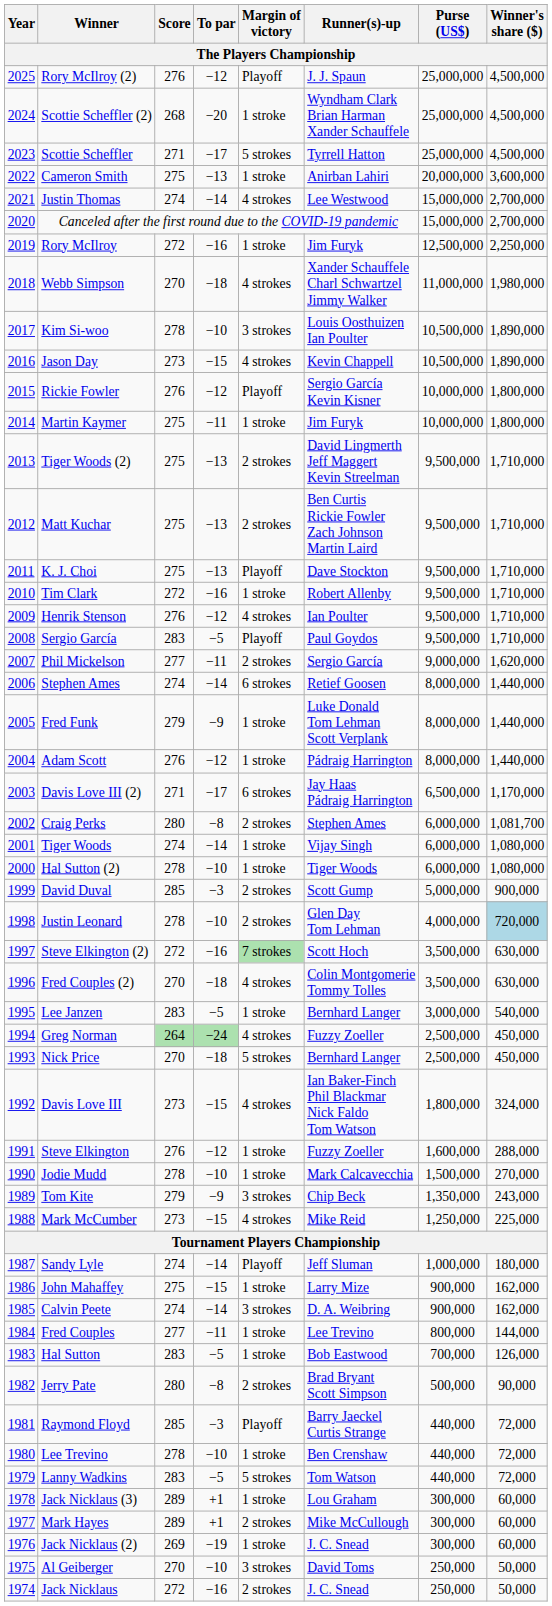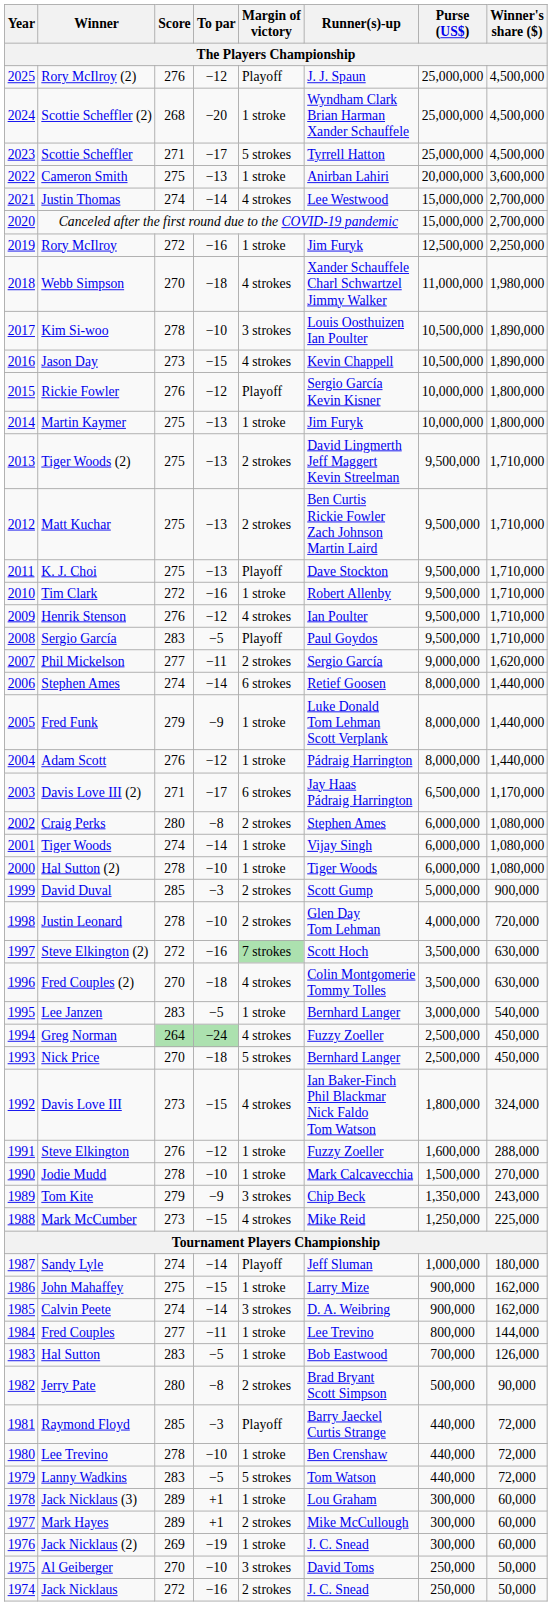 <table class="wikitable" style="font-size:95%">
 <tr>
 <th>Year</th>
 <th>Winner</th>
 <th>Score</th>
 <th>To par</th>
 <th>Margin of<br>victory</th>
 <th>Runner(s)-up</th>
 <th>Purse<br>(<a href='#'>US$</a>)</th>
 <th>Winner's<br>share ($)</th>
 </tr>
 <tr>
 <th colspan=9>The Players Championship</th>
 </tr>
 <tr>
 <td><a href='#'>2025</a></td>
 <td> <a href='#'>Rory McIlroy</a> (2)</td>
 <td align=center>276</td>
 <td align=center>−12</td>
 <td>Playoff</td>
 <td> <a href='#'>J. J. Spaun</a></td>
 <td align=center>25,000,000</td>
 <td align=center>4,500,000</td>
 </tr>
 <tr>
 <td><a href='#'>2024</a></td>
 <td> <a href='#'>Scottie Scheffler</a> (2)</td>
 <td align=center>268</td>
 <td align=center>−20</td>
 <td>1 stroke</td>
 <td> <a href='#'>Wyndham Clark</a><br> <a href='#'>Brian Harman</a><br> <a href='#'>Xander Schauffele</a></td>
 <td align=center>25,000,000</td>
 <td align=center>4,500,000</td>
 </tr>
 <tr>
 <td><a href='#'>2023</a></td>
 <td> <a href='#'>Scottie Scheffler</a></td>
 <td align=center>271</td>
 <td align=center>−17</td>
 <td>5 strokes</td>
 <td> <a href='#'>Tyrrell Hatton</a></td>
 <td align="center">25,000,000</td>
 <td align="center">4,500,000</td>
 </tr>
 <tr>
 <td><a href='#'>2022</a></td>
 <td> <a href='#'>Cameron Smith</a></td>
 <td align=center>275</td>
 <td align=center>−13</td>
 <td>1 stroke</td>
 <td> <a href='#'>Anirban Lahiri</a></td>
 <td align="center">20,000,000</td>
 <td align="center">3,600,000</td>
 </tr>
 <tr>
 <td><a href='#'>2021</a></td>
 <td> <a href='#'>Justin Thomas</a></td>
 <td align=center>274</td>
 <td align=center>−14</td>
 <td>4 strokes</td>
 <td> <a href='#'>Lee Westwood</a></td>
 <td align="center">15,000,000</td>
 <td align="center">2,700,000</td>
 </tr>
 <tr>
 <td><a href='#'>2020</a></td>
 <td colspan=5 align=center><em>Canceled after the first round due to the <a href='#'>COVID-19 pandemic</a></em></td>
 <td align="center">15,000,000</td>
 <td align="center">2,700,000</td>
 </tr>
 <tr>
 <td><a href='#'>2019</a></td>
 <td> <a href='#'>Rory McIlroy</a></td>
 <td align=center>272</td>
 <td align=center>−16</td>
 <td>1 stroke</td>
 <td> <a href='#'>Jim Furyk</a></td>
 <td align="center">12,500,000</td>
 <td align="center">2,250,000</td>
 </tr>
 <tr>
 <td><a href='#'>2018</a></td>
 <td> <a href='#'>Webb Simpson</a></td>
 <td align=center>270</td>
 <td align=center>−18</td>
 <td>4 strokes</td>
 <td> <a href='#'>Xander Schauffele</a><br> <a href='#'>Charl Schwartzel</a><br> <a href='#'>Jimmy Walker</a></td>
 <td align="center">11,000,000</td>
 <td align="center">1,980,000</td>
 </tr>
 <tr>
 <td><a href='#'>2017</a></td>
 <td> <a href='#'>Kim Si-woo</a></td>
 <td align=center>278</td>
 <td align=center>−10</td>
 <td>3 strokes</td>
 <td> <a href='#'>Louis Oosthuizen</a><br> <a href='#'>Ian Poulter</a></td>
 <td align="center">10,500,000</td>
 <td align="center">1,890,000</td>
 </tr>
 <tr>
 <td><a href='#'>2016</a></td>
 <td> <a href='#'>Jason Day</a></td>
 <td align=center>273</td>
 <td align=center>−15</td>
 <td>4 strokes</td>
 <td> <a href='#'>Kevin Chappell</a></td>
 <td align="center">10,500,000</td>
 <td align="center">1,890,000</td>
 </tr>
 <tr>
 <td><a href='#'>2015</a></td>
 <td> <a href='#'>Rickie Fowler</a></td>
 <td align=center>276</td>
 <td align=center>−12</td>
 <td>Playoff</td>
 <td> <a href='#'>Sergio García</a><br> <a href='#'>Kevin Kisner</a></td>
 <td align="center">10,000,000</td>
 <td align="center">1,800,000</td>
 </tr>
 <tr>
 <td><a href='#'>2014</a></td>
 <td> <a href='#'>Martin Kaymer</a></td>
 <td align=center>275</td>
-<td align=center>−11</td>
+<td align=center>−13</td>
 <td>1 stroke</td>
 <td> <a href='#'>Jim Furyk</a></td>
 <td align="center">10,000,000</td>
 <td align="center">1,800,000</td>
 </tr>
 <tr>
 <td><a href='#'>2013</a></td>
 <td> <a href='#'>Tiger Woods</a> (2)</td>
 <td align=center>275</td>
 <td align=center>−13</td>
 <td>2 strokes</td>
 <td> <a href='#'>David Lingmerth</a><br> <a href='#'>Jeff Maggert</a><br> <a href='#'>Kevin Streelman</a></td>
 <td align="center">9,500,000</td>
 <td align="center">1,710,000</td>
 </tr>
 <tr>
 <td><a href='#'>2012</a></td>
 <td> <a href='#'>Matt Kuchar</a></td>
 <td align=center>275</td>
 <td align=center>−13</td>
 <td>2 strokes</td>
 <td> <a href='#'>Ben Curtis</a><br> <a href='#'>Rickie Fowler</a><br> <a href='#'>Zach Johnson</a><br> <a href='#'>Martin Laird</a></td>
 <td align="center">9,500,000</td>
 <td align="center">1,710,000</td>
 </tr>
 <tr>
 <td><a href='#'>2011</a></td>
 <td> <a href='#'>K. J. Choi</a></td>
 <td align=center>275</td>
 <td align=center>−13</td>
 <td>Playoff</td>
 <td> <a href='#'>Dave Stockton</a></td>
 <td align="center">9,500,000</td>
 <td align="center">1,710,000</td>
 </tr>
 <tr>
 <td><a href='#'>2010</a></td>
 <td> <a href='#'>Tim Clark</a></td>
 <td align=center>272</td>
 <td align=center>−16</td>
 <td>1 stroke</td>
 <td> <a href='#'>Robert Allenby</a></td>
 <td align="center">9,500,000</td>
 <td align="center">1,710,000</td>
 </tr>
 <tr>
 <td><a href='#'>2009</a></td>
 <td> <a href='#'>Henrik Stenson</a></td>
 <td align=center>276</td>
 <td align=center>−12</td>
 <td>4 strokes</td>
 <td> <a href='#'>Ian Poulter</a></td>
 <td align="center">9,500,000</td>
 <td align="center">1,710,000</td>
 </tr>
 <tr>
 <td><a href='#'>2008</a></td>
 <td> <a href='#'>Sergio García</a></td>
 <td align=center>283</td>
 <td align=center>−5</td>
 <td>Playoff</td>
 <td> <a href='#'>Paul Goydos</a></td>
 <td align="center">9,500,000</td>
 <td align="center">1,710,000</td>
 </tr>
 <tr>
 <td><a href='#'>2007</a></td>
 <td> <a href='#'>Phil Mickelson</a></td>
 <td align=center>277</td>
 <td align=center>−11</td>
 <td>2 strokes</td>
 <td> <a href='#'>Sergio García</a></td>
 <td align="center">9,000,000</td>
 <td align="center">1,620,000</td>
 </tr>
 <tr>
 <td><a href='#'>2006</a></td>
 <td> <a href='#'>Stephen Ames</a></td>
 <td align=center>274</td>
 <td align=center>−14</td>
 <td>6 strokes</td>
 <td> <a href='#'>Retief Goosen</a></td>
 <td align="center">8,000,000</td>
 <td align="center">1,440,000</td>
 </tr>
 <tr>
 <td><a href='#'>2005</a></td>
 <td> <a href='#'>Fred Funk</a></td>
 <td align=center>279</td>
 <td align=center>−9</td>
 <td>1 stroke</td>
 <td> <a href='#'>Luke Donald</a><br> <a href='#'>Tom Lehman</a><br> <a href='#'>Scott Verplank</a></td>
 <td align="center">8,000,000</td>
 <td align="center">1,440,000</td>
 </tr>
 <tr>
 <td><a href='#'>2004</a></td>
 <td> <a href='#'>Adam Scott</a></td>
 <td align=center>276</td>
 <td align=center>−12</td>
 <td>1 stroke</td>
 <td> <a href='#'>Pádraig Harrington</a></td>
 <td align="center">8,000,000</td>
 <td align="center">1,440,000</td>
 </tr>
 <tr>
 <td><a href='#'>2003</a></td>
 <td> <a href='#'>Davis Love III</a> (2)</td>
 <td align=center>271</td>
 <td align=center>−17</td>
 <td>6 strokes</td>
 <td> <a href='#'>Jay Haas</a><br> <a href='#'>Pádraig Harrington</a></td>
 <td align="center">6,500,000</td>
 <td align="center">1,170,000</td>
 </tr>
 <tr>
 <td><a href='#'>2002</a></td>
 <td> <a href='#'>Craig Perks</a></td>
 <td align=center>280</td>
 <td align=center>−8</td>
 <td>2 strokes</td>
 <td> <a href='#'>Stephen Ames</a></td>
 <td align="center">6,000,000</td>
-<td align="center">1,081,700</td>
+<td align="center">1,080,000</td>
 </tr>
 <tr>
 <td><a href='#'>2001</a></td>
 <td> <a href='#'>Tiger Woods</a></td>
 <td align=center>274</td>
 <td align=center>−14</td>
 <td>1 stroke</td>
 <td> <a href='#'>Vijay Singh</a></td>
 <td align="center">6,000,000</td>
 <td align="center">1,080,000</td>
 </tr>
 <tr>
 <td><a href='#'>2000</a></td>
 <td> <a href='#'>Hal Sutton</a> (2)</td>
 <td align=center>278</td>
 <td align=center>−10</td>
 <td>1 stroke</td>
 <td> <a href='#'>Tiger Woods</a></td>
 <td align="center">6,000,000</td>
 <td align="center">1,080,000</td>
 </tr>
 <tr>
 <td><a href='#'>1999</a></td>
 <td> <a href='#'>David Duval</a></td>
 <td align=center>285</td>
 <td align=center>−3</td>
 <td>2 strokes</td>
 <td> <a href='#'>Scott Gump</a></td>
 <td align="center">5,000,000</td>
 <td align="center">900,000</td>
 </tr>
 <tr>
 <td><a href='#'>1998</a></td>
 <td> <a href='#'>Justin Leonard</a></td>
 <td align=center>278</td>
 <td align=center>−10</td>
 <td>2 strokes</td>
 <td> <a href='#'>Glen Day</a><br> <a href='#'>Tom Lehman</a></td>
 <td align="center">4,000,000</td>
-<td align="center" style="background: lightblue;">720,000</td>
+<td align="center">720,000</td>
 </tr>
 <tr>
 <td><a href='#'>1997</a></td>
 <td> <a href='#'>Steve Elkington</a> (2)</td>
 <td align=center>272</td>
 <td align=center>−16</td>
 <td style="text-align: left; background: #ACE1AF">7 strokes</td>
 <td> <a href='#'>Scott Hoch</a></td>
 <td align="center">3,500,000</td>
 <td align="center">630,000</td>
 </tr>
 <tr>
 <td><a href='#'>1996</a></td>
 <td> <a href='#'>Fred Couples</a> (2)</td>
 <td align=center>270</td>
 <td align=center>−18</td>
 <td>4 strokes</td>
 <td> <a href='#'>Colin Montgomerie</a><br> <a href='#'>Tommy Tolles</a></td>
 <td align="center">3,500,000</td>
 <td align="center">630,000</td>
 </tr>
 <tr>
 <td><a href='#'>1995</a></td>
 <td> <a href='#'>Lee Janzen</a></td>
 <td align=center>283</td>
 <td align=center>−5</td>
 <td>1 stroke</td>
 <td> <a href='#'>Bernhard Langer</a></td>
 <td align="center">3,000,000</td>
 <td align="center">540,000</td>
 </tr>
 <tr>
 <td><a href='#'>1994</a></td>
 <td> <a href='#'>Greg Norman</a></td>
 <td style="text-align: center; background: #ACE1AF">264</td>
 <td style="text-align: center; background: #ACE1AF">−24</td>
 <td>4 strokes</td>
 <td> <a href='#'>Fuzzy Zoeller</a></td>
 <td align="center">2,500,000</td>
 <td align="center">450,000</td>
 </tr>
 <tr>
 <td><a href='#'>1993</a></td>
 <td> <a href='#'>Nick Price</a></td>
 <td align=center>270</td>
 <td align=center>−18</td>
 <td>5 strokes</td>
 <td> <a href='#'>Bernhard Langer</a></td>
 <td align="center">2,500,000</td>
 <td align="center">450,000</td>
 </tr>
 <tr>
 <td><a href='#'>1992</a></td>
 <td> <a href='#'>Davis Love III</a></td>
 <td align=center>273</td>
 <td align=center>−15</td>
 <td>4 strokes</td>
 <td> <a href='#'>Ian Baker-Finch</a><br> <a href='#'>Phil Blackmar</a><br> <a href='#'>Nick Faldo</a><br> <a href='#'>Tom Watson</a></td>
 <td align="center">1,800,000</td>
 <td align="center">324,000</td>
 </tr>
 <tr>
 <td><a href='#'>1991</a></td>
 <td> <a href='#'>Steve Elkington</a></td>
 <td align=center>276</td>
 <td align=center>−12</td>
 <td>1 stroke</td>
 <td> <a href='#'>Fuzzy Zoeller</a></td>
 <td align="center">1,600,000</td>
 <td align="center">288,000</td>
 </tr>
 <tr>
 <td><a href='#'>1990</a></td>
 <td> <a href='#'>Jodie Mudd</a></td>
 <td align=center>278</td>
 <td align=center>−10</td>
 <td>1 stroke</td>
 <td> <a href='#'>Mark Calcavecchia</a></td>
 <td align="center">1,500,000</td>
 <td align="center">270,000</td>
 </tr>
 <tr>
 <td><a href='#'>1989</a></td>
 <td> <a href='#'>Tom Kite</a></td>
 <td align=center>279</td>
 <td align=center>−9</td>
 <td>3 strokes</td>
 <td> <a href='#'>Chip Beck</a></td>
 <td align="center">1,350,000</td>
 <td align="center">243,000</td>
 </tr>
 <tr>
 <td><a href='#'>1988</a></td>
 <td> <a href='#'>Mark McCumber</a></td>
 <td align=center>273</td>
 <td align=center>−15</td>
 <td>4 strokes</td>
 <td> <a href='#'>Mike Reid</a></td>
 <td align="center">1,250,000</td>
 <td align="center">225,000</td>
 </tr>
 <tr>
 <th colspan=9>Tournament Players Championship</th>
 </tr>
 <tr>
 <td><a href='#'>1987</a></td>
 <td> <a href='#'>Sandy Lyle</a></td>
 <td align=center>274</td>
 <td align=center>−14</td>
 <td>Playoff</td>
 <td> <a href='#'>Jeff Sluman</a></td>
 <td align="center">1,000,000</td>
 <td align="center">180,000</td>
 </tr>
 <tr>
 <td><a href='#'>1986</a></td>
 <td> <a href='#'>John Mahaffey</a></td>
 <td align=center>275</td>
 <td align=center>−15</td>
 <td>1 stroke</td>
 <td> <a href='#'>Larry Mize</a></td>
 <td align="center">900,000</td>
 <td align="center">162,000</td>
 </tr>
 <tr>
 <td><a href='#'>1985</a></td>
 <td> <a href='#'>Calvin Peete</a></td>
 <td align=center>274</td>
 <td align=center>−14</td>
 <td>3 strokes</td>
 <td> <a href='#'>D. A. Weibring</a></td>
 <td align="center">900,000</td>
 <td align="center">162,000</td>
 </tr>
 <tr>
 <td><a href='#'>1984</a></td>
 <td> <a href='#'>Fred Couples</a></td>
 <td align=center>277</td>
 <td align=center>−11</td>
 <td>1 stroke</td>
 <td> <a href='#'>Lee Trevino</a></td>
 <td align="center">800,000</td>
 <td align="center">144,000</td>
 </tr>
 <tr>
 <td><a href='#'>1983</a></td>
 <td> <a href='#'>Hal Sutton</a></td>
 <td align=center>283</td>
 <td align=center>−5</td>
 <td>1 stroke</td>
 <td> <a href='#'>Bob Eastwood</a></td>
 <td align="center">700,000</td>
 <td align="center">126,000</td>
 </tr>
 <tr>
 <td><a href='#'>1982</a></td>
 <td> <a href='#'>Jerry Pate</a></td>
 <td align=center>280</td>
 <td align=center>−8</td>
 <td>2 strokes</td>
 <td> <a href='#'>Brad Bryant</a><br> <a href='#'>Scott Simpson</a></td>
 <td align="center">500,000</td>
 <td align="center">90,000</td>
 </tr>
 <tr>
 <td><a href='#'>1981</a></td>
 <td> <a href='#'>Raymond Floyd</a></td>
 <td align=center>285</td>
 <td align=center>−3</td>
 <td>Playoff</td>
 <td> <a href='#'>Barry Jaeckel</a><br> <a href='#'>Curtis Strange</a></td>
 <td align="center">440,000</td>
 <td align="center">72,000</td>
 </tr>
 <tr>
 <td><a href='#'>1980</a></td>
 <td> <a href='#'>Lee Trevino</a></td>
 <td align=center>278</td>
 <td align=center>−10</td>
 <td>1 stroke</td>
 <td> <a href='#'>Ben Crenshaw</a></td>
 <td align="center">440,000</td>
 <td align="center">72,000</td>
 </tr>
 <tr>
 <td><a href='#'>1979</a></td>
 <td> <a href='#'>Lanny Wadkins</a></td>
 <td align=center>283</td>
 <td align=center>−5</td>
 <td>5 strokes</td>
 <td> <a href='#'>Tom Watson</a></td>
 <td align="center">440,000</td>
 <td align="center">72,000</td>
 </tr>
 <tr>
 <td><a href='#'>1978</a></td>
 <td> <a href='#'>Jack Nicklaus</a> (3)</td>
 <td align=center>289</td>
 <td align=center>+1</td>
 <td>1 stroke</td>
 <td> <a href='#'>Lou Graham</a></td>
 <td align="center">300,000</td>
 <td align="center">60,000</td>
 </tr>
 <tr>
 <td><a href='#'>1977</a></td>
 <td> <a href='#'>Mark Hayes</a></td>
 <td align=center>289</td>
 <td align=center>+1</td>
 <td>2 strokes</td>
 <td> <a href='#'>Mike McCullough</a></td>
 <td align="center">300,000</td>
 <td align="center">60,000</td>
 </tr>
 <tr>
 <td><a href='#'>1976</a></td>
 <td> <a href='#'>Jack Nicklaus</a> (2)</td>
 <td align=center>269</td>
 <td align=center>−19</td>
 <td>1 stroke</td>
 <td> <a href='#'>J. C. Snead</a></td>
 <td align="center">300,000</td>
 <td align="center">60,000</td>
 </tr>
 <tr>
 <td><a href='#'>1975</a></td>
 <td> <a href='#'>Al Geiberger</a></td>
 <td align=center>270</td>
 <td align=center>−10</td>
 <td>3 strokes</td>
 <td> <a href='#'>David Toms</a></td>
 <td align="center">250,000</td>
 <td align="center">50,000</td>
 </tr>
 <tr>
 <td><a href='#'>1974</a></td>
 <td> <a href='#'>Jack Nicklaus</a></td>
 <td align=center>272</td>
 <td align=center>−16</td>
 <td>2 strokes</td>
 <td> <a href='#'>J. C. Snead</a></td>
 <td align="center">250,000</td>
 <td align="center">50,000</td>
 </tr>
 </table>
